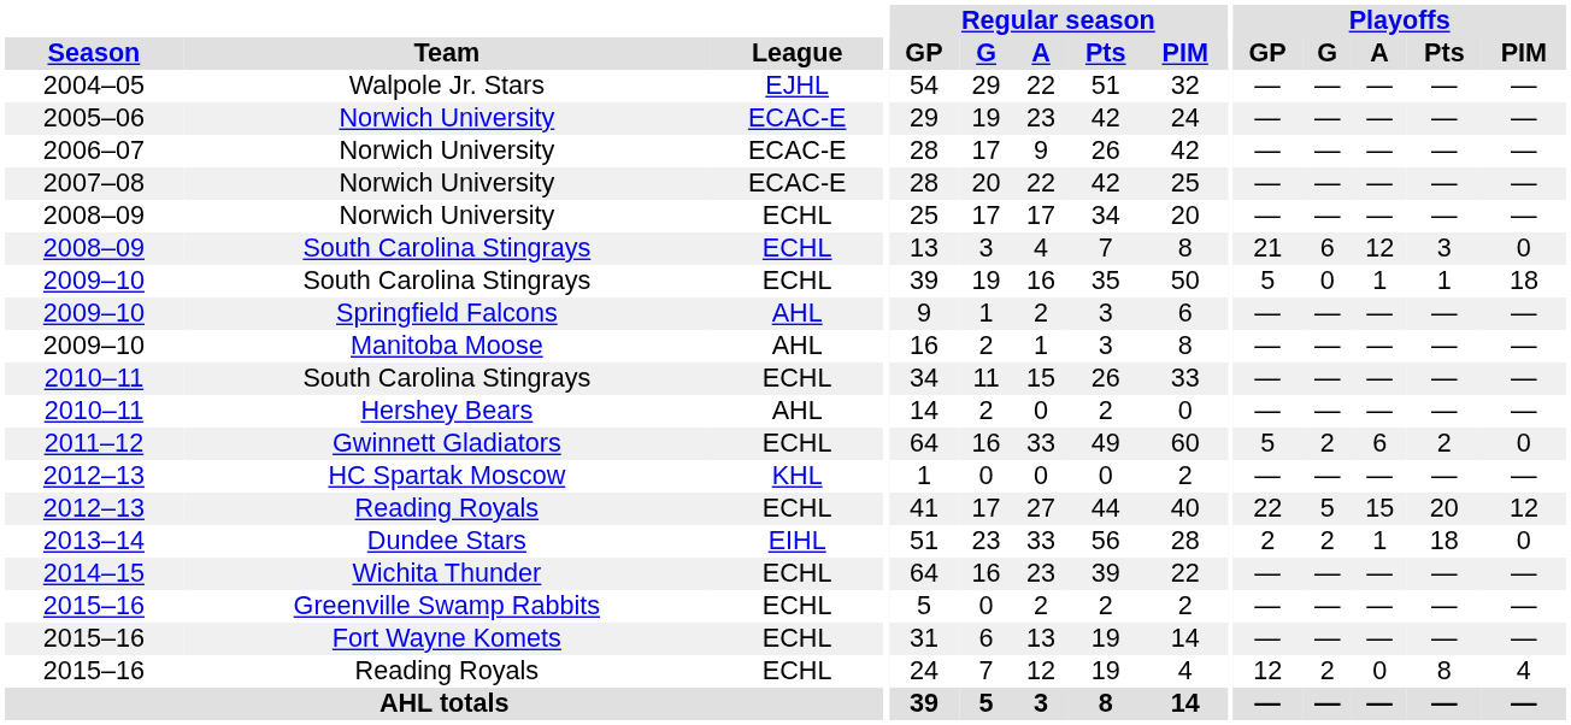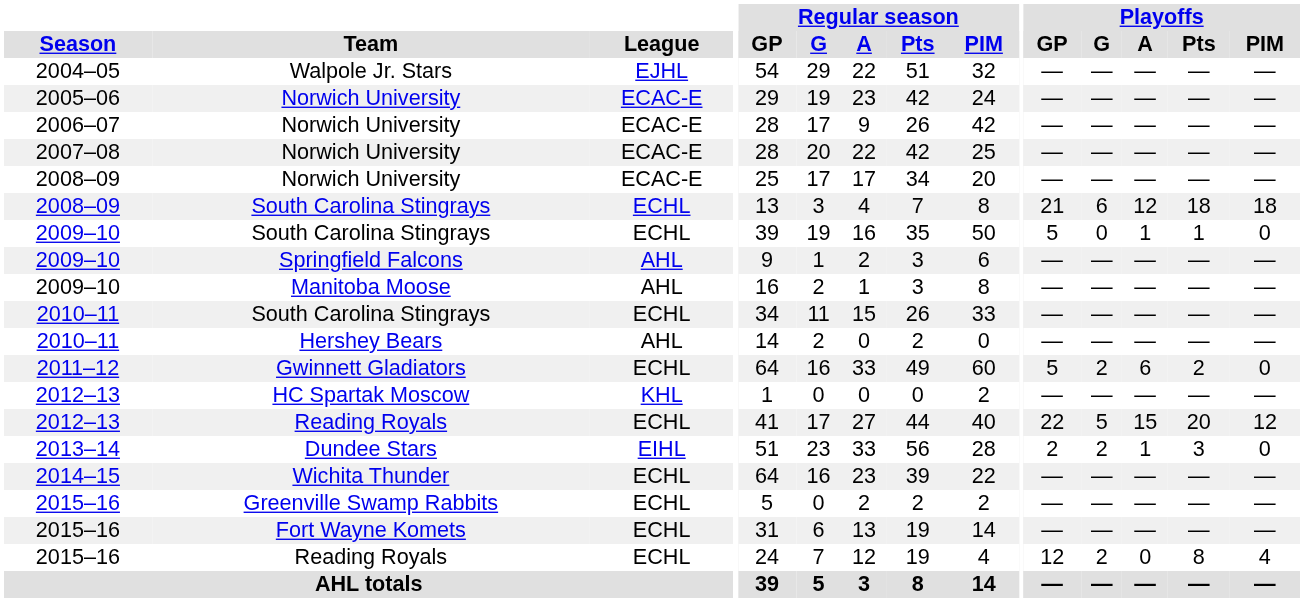 <table border="0" cellpadding="1" cellspacing="0" style="text-align:center; width:60em">
 <tr bgcolor="#e0e0e0">
 <th colspan="3" bgcolor="#ffffff"></th>
 <th rowspan="99" bgcolor="#ffffff"></th>
 <th colspan="5"><a href='#'>Regular season</a></th>
 <th rowspan="99" bgcolor="#ffffff"></th>
 <th colspan="5"><a href='#'>Playoffs</a></th>
 </tr>
 <tr bgcolor="#e0e0e0">
 <th><a href='#'>Season</a></th>
 <th>Team</th>
 <th>League</th>
 <th>GP</th>
 <th><a href='#'>G</a></th>
 <th><a href='#'>A</a></th>
 <th><a href='#'>Pts</a></th>
 <th><a href='#'>PIM</a></th>
 <th>GP</th>
 <th>G</th>
 <th>A</th>
 <th>Pts</th>
 <th>PIM</th>
 </tr>
 <tr>
 <td>2004–05</td>
 <td>Walpole Jr. Stars</td>
 <td><a href='#'>EJHL</a></td>
 <td>54</td>
 <td>29</td>
 <td>22</td>
 <td>51</td>
 <td>32</td>
 <td>—</td>
 <td>—</td>
 <td>—</td>
 <td>—</td>
 <td>—</td>
 </tr>
 <tr bgcolor="#f0f0f0">
 <td>2005–06</td>
 <td><a href='#'>Norwich University</a></td>
 <td><a href='#'>ECAC-E</a></td>
 <td>29</td>
 <td>19</td>
 <td>23</td>
 <td>42</td>
 <td>24</td>
 <td>—</td>
 <td>—</td>
 <td>—</td>
 <td>—</td>
 <td>—</td>
 </tr>
 <tr>
 <td>2006–07</td>
 <td>Norwich University</td>
 <td>ECAC-E</td>
 <td>28</td>
 <td>17</td>
 <td>9</td>
 <td>26</td>
 <td>42</td>
 <td>—</td>
 <td>—</td>
 <td>—</td>
 <td>—</td>
 <td>—</td>
 </tr>
 <tr bgcolor="#f0f0f0">
 <td>2007–08</td>
 <td>Norwich University</td>
 <td>ECAC-E</td>
 <td>28</td>
 <td>20</td>
 <td>22</td>
 <td>42</td>
 <td>25</td>
 <td>—</td>
 <td>—</td>
 <td>—</td>
 <td>—</td>
 <td>—</td>
 </tr>
 <tr>
 <td>2008–09</td>
 <td>Norwich University</td>
-<td>ECHL</td>
+<td>ECAC-E</td>
 <td>25</td>
 <td>17</td>
 <td>17</td>
 <td>34</td>
 <td>20</td>
 <td>—</td>
 <td>—</td>
 <td>—</td>
 <td>—</td>
 <td>—</td>
 </tr>
 <tr bgcolor="#f0f0f0">
 <td><a href='#'>2008–09</a></td>
 <td><a href='#'>South Carolina Stingrays</a></td>
 <td><a href='#'>ECHL</a></td>
 <td>13</td>
 <td>3</td>
 <td>4</td>
 <td>7</td>
 <td>8</td>
 <td>21</td>
 <td>6</td>
 <td>12</td>
-<td>3</td>
-<td>0</td>
+<td>18</td>
+<td>18</td>
 </tr>
 <tr>
 <td><a href='#'>2009–10</a></td>
 <td>South Carolina Stingrays</td>
 <td>ECHL</td>
 <td>39</td>
 <td>19</td>
 <td>16</td>
 <td>35</td>
 <td>50</td>
 <td>5</td>
 <td>0</td>
 <td>1</td>
 <td>1</td>
-<td>18</td>
+<td>0</td>
 </tr>
 <tr bgcolor="#f0f0f0">
 <td><a href='#'>2009–10</a></td>
 <td><a href='#'>Springfield Falcons</a></td>
 <td><a href='#'>AHL</a></td>
 <td>9</td>
 <td>1</td>
 <td>2</td>
 <td>3</td>
 <td>6</td>
 <td>—</td>
 <td>—</td>
 <td>—</td>
 <td>—</td>
 <td>—</td>
 </tr>
 <tr>
 <td>2009–10</td>
 <td><a href='#'>Manitoba Moose</a></td>
 <td>AHL</td>
 <td>16</td>
 <td>2</td>
 <td>1</td>
 <td>3</td>
 <td>8</td>
 <td>—</td>
 <td>—</td>
 <td>—</td>
 <td>—</td>
 <td>—</td>
 </tr>
 <tr bgcolor="#f0f0f0">
 <td><a href='#'>2010–11</a></td>
 <td>South Carolina Stingrays</td>
 <td>ECHL</td>
 <td>34</td>
 <td>11</td>
 <td>15</td>
 <td>26</td>
 <td>33</td>
 <td>—</td>
 <td>—</td>
 <td>—</td>
 <td>—</td>
 <td>—</td>
 </tr>
 <tr>
 <td><a href='#'>2010–11</a></td>
 <td><a href='#'>Hershey Bears</a></td>
 <td>AHL</td>
 <td>14</td>
 <td>2</td>
 <td>0</td>
 <td>2</td>
 <td>0</td>
 <td>—</td>
 <td>—</td>
 <td>—</td>
 <td>—</td>
 <td>—</td>
 </tr>
 <tr bgcolor="#f0f0f0">
 <td><a href='#'>2011–12</a></td>
 <td><a href='#'>Gwinnett Gladiators</a></td>
 <td>ECHL</td>
 <td>64</td>
 <td>16</td>
 <td>33</td>
 <td>49</td>
 <td>60</td>
 <td>5</td>
 <td>2</td>
 <td>6</td>
 <td>2</td>
 <td>0</td>
 </tr>
 <tr>
 <td><a href='#'>2012–13</a></td>
 <td><a href='#'>HC Spartak Moscow</a></td>
 <td><a href='#'>KHL</a></td>
 <td>1</td>
 <td>0</td>
 <td>0</td>
 <td>0</td>
 <td>2</td>
 <td>—</td>
 <td>—</td>
 <td>—</td>
 <td>—</td>
 <td>—</td>
 </tr>
 <tr bgcolor="#f0f0f0">
 <td><a href='#'>2012–13</a></td>
 <td><a href='#'>Reading Royals</a></td>
 <td>ECHL</td>
 <td>41</td>
 <td>17</td>
 <td>27</td>
 <td>44</td>
 <td>40</td>
 <td>22</td>
 <td>5</td>
 <td>15</td>
 <td>20</td>
 <td>12</td>
 </tr>
 <tr>
 <td><a href='#'>2013–14</a></td>
 <td><a href='#'>Dundee Stars</a></td>
 <td><a href='#'>EIHL</a></td>
 <td>51</td>
 <td>23</td>
 <td>33</td>
 <td>56</td>
 <td>28</td>
 <td>2</td>
 <td>2</td>
 <td>1</td>
-<td>18</td>
+<td>3</td>
 <td>0</td>
 </tr>
 <tr bgcolor="#f0f0f0">
 <td><a href='#'>2014–15</a></td>
 <td><a href='#'>Wichita Thunder</a></td>
 <td>ECHL</td>
 <td>64</td>
 <td>16</td>
 <td>23</td>
 <td>39</td>
 <td>22</td>
 <td>—</td>
 <td>—</td>
 <td>—</td>
 <td>—</td>
 <td>—</td>
 </tr>
 <tr>
 <td><a href='#'>2015–16</a></td>
 <td><a href='#'>Greenville Swamp Rabbits</a></td>
 <td>ECHL</td>
 <td>5</td>
 <td>0</td>
 <td>2</td>
 <td>2</td>
 <td>2</td>
 <td>—</td>
 <td>—</td>
 <td>—</td>
 <td>—</td>
 <td>—</td>
 </tr>
 <tr bgcolor="#f0f0f0">
 <td>2015–16</td>
 <td><a href='#'>Fort Wayne Komets</a></td>
 <td>ECHL</td>
 <td>31</td>
 <td>6</td>
 <td>13</td>
 <td>19</td>
 <td>14</td>
 <td>—</td>
 <td>—</td>
 <td>—</td>
 <td>—</td>
 <td>—</td>
 </tr>
 <tr>
 <td>2015–16</td>
 <td>Reading Royals</td>
 <td>ECHL</td>
 <td>24</td>
 <td>7</td>
 <td>12</td>
 <td>19</td>
 <td>4</td>
 <td>12</td>
 <td>2</td>
 <td>0</td>
 <td>8</td>
 <td>4</td>
 </tr>
 <tr bgcolor="#e0e0e0">
 <th colspan="3">AHL totals</th>
 <th>39</th>
 <th>5</th>
 <th>3</th>
 <th>8</th>
 <th>14</th>
 <th>—</th>
 <th>—</th>
 <th>—</th>
 <th>—</th>
 <th>—</th>
 </tr>
 </table>
